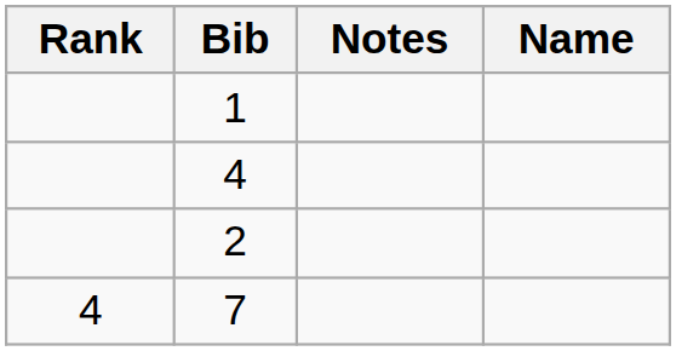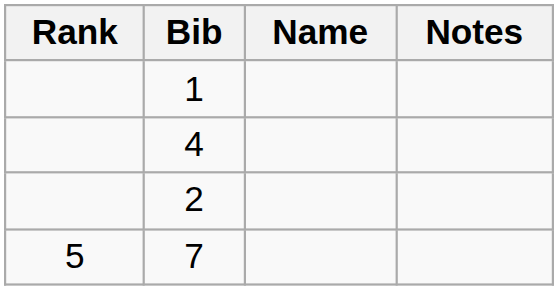 <table class="wikitable" style="text-align:center;" width=40%>
 <tr>
 <th>Rank</th>
 <th>Bib</th>
+<th>Name</th>
 <th>Notes</th>
-<th>Name</th>
 </tr>
 <tr>
 <td></td>
 <td>1</td>
+<td align=left></td>
 <td></td>
-<td align=left></td>
 </tr>
 <tr>
 <td></td>
 <td>4</td>
+<td align=left></td>
 <td></td>
-<td align=left></td>
 </tr>
 <tr>
 <td></td>
 <td>2</td>
+<td align=left></td>
 <td></td>
-<td align=left></td>
 </tr>
 <tr>
-<td>4</td>
+<td>5</td>
 <td>7</td>
+<td align=left></td>
 <td></td>
-<td align=left></td>
 </tr>
 </table>
